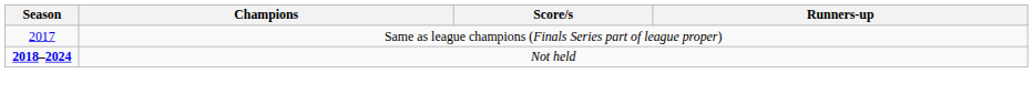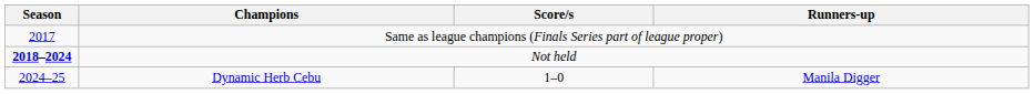 <table class=wikitable style="text-align:center;" cellpadding=3 cellspacing=0>
 <tr bgcolor=#efefef>
 <th width=2%>Season</th>
 <th width=15%>Champions</th>
 <th width=8%>Score/s</th>
 <th width=15%>Runners-up</th>
 </tr>
 <tr>
 <td><a href='#'>2017</a></td>
 <td colspan=3>Same as league champions (<em>Finals Series part of league proper</em>)</td>
 </tr>
 <tr>
 <td><strong><a href='#'>2018</a>–<a href='#'>2024</a></strong></td>
 <td colspan=3><em>Not held</em></td>
 </tr>
+<tr>
+<td><a href='#'>2024–25</a></td>
+<td><a href='#'>Dynamic Herb Cebu</a></td>
+<td>1–0</td>
+<td><a href='#'>Manila Digger</a></td>
+</tr>
 </table>
